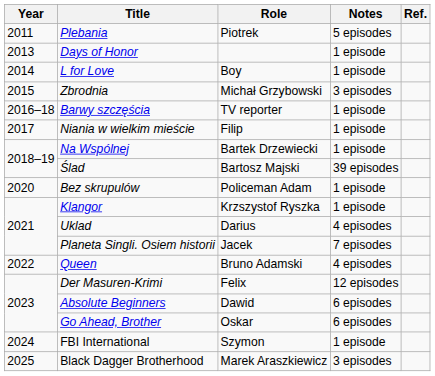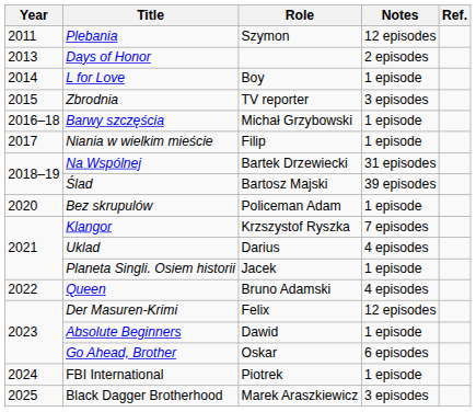 <table class="wikitable">
 <tr>
 <th>Year</th>
 <th>Title</th>
 <th>Role</th>
 <th class="unsortable">Notes</th>
 <th>Ref.</th>
 </tr>
 <tr>
 <td>2011</td>
 <td><em><a href='#'>Plebania</a></em></td>
-<td>Piotrek</td>
-<td>5 episodes</td>
+<td>Szymon</td>
+<td>12 episodes</td>
 <td></td>
 </tr>
 <tr>
 <td>2013</td>
 <td><em><a href='#'>Days of Honor</a></em></td>
 <td></td>
-<td>1 episode</td>
+<td>2 episodes</td>
 <td></td>
 </tr>
 <tr>
 <td>2014</td>
 <td><em><a href='#'>L for Love</a></em></td>
 <td>Boy</td>
 <td>1 episode</td>
 <td></td>
 </tr>
 <tr>
 <td>2015</td>
 <td><em>Zbrodnia</em></td>
-<td>Michał Grzybowski</td>
+<td>TV reporter</td>
 <td>3 episodes</td>
 <td></td>
 </tr>
 <tr>
 <td>2016–18</td>
 <td><em><a href='#'>Barwy szczęścia</a></em></td>
-<td>TV reporter</td>
+<td>Michał Grzybowski</td>
 <td>1 episode</td>
 <td></td>
 </tr>
 <tr>
 <td>2017</td>
 <td><em>Niania w wielkim mieście</em></td>
 <td>Filip</td>
 <td>1 episode</td>
 <td></td>
 </tr>
 <tr>
 <td rowspan="2">2018–19</td>
 <td><em><a href='#'>Na Wspólnej</a></em></td>
 <td>Bartek Drzewiecki</td>
-<td>1 episode</td>
+<td>31 episodes</td>
 <td></td>
 </tr>
 <tr>
 <td><em>Ślad</em></td>
 <td>Bartosz Majski</td>
 <td>39 episodes</td>
 <td></td>
 </tr>
 <tr>
 <td>2020</td>
 <td><em>Bez skrupulów</em></td>
 <td>Policeman Adam</td>
 <td>1 episode</td>
 <td></td>
 </tr>
 <tr>
 <td rowspan="3">2021</td>
 <td><em><a href='#'>Klangor</a></em></td>
 <td>Krzszystof Ryszka</td>
-<td>1 episode</td>
+<td>7 episodes</td>
 <td></td>
 </tr>
 <tr>
 <td><em>Uklad</em></td>
 <td>Darius</td>
 <td>4 episodes</td>
 <td></td>
 </tr>
 <tr>
 <td><em>Planeta Singli. Osiem historii</em></td>
 <td>Jacek</td>
-<td>7 episodes</td>
+<td>1 episode</td>
 <td></td>
 </tr>
 <tr>
 <td>2022</td>
 <td><em><a href='#'>Queen</a></em></td>
 <td>Bruno Adamski</td>
 <td>4 episodes</td>
 <td></td>
 </tr>
 <tr>
 <td rowspan="3">2023</td>
 <td><em>Der Masuren-Krimi</em></td>
 <td>Felix</td>
 <td>12 episodes</td>
 <td></td>
 </tr>
 <tr>
 <td><em><a href='#'>Absolute Beginners</a></em></td>
 <td>Dawid</td>
-<td>6 episodes</td>
+<td>1 episode</td>
 <td></td>
 </tr>
 <tr>
 <td><em><a href='#'>Go Ahead, Brother</a></em></td>
 <td>Oskar</td>
 <td>6 episodes</td>
 <td></td>
 </tr>
 <tr>
 <td>2024</td>
 <td>FBI International</td>
-<td>Szymon</td>
+<td>Piotrek</td>
 <td>1 episode</td>
 <td></td>
 </tr>
 <tr>
 <td>2025</td>
 <td>Black Dagger Brotherhood</td>
 <td>Marek Araszkiewicz</td>
 <td>3 episodes</td>
 <td></td>
 </tr>
 </table>
